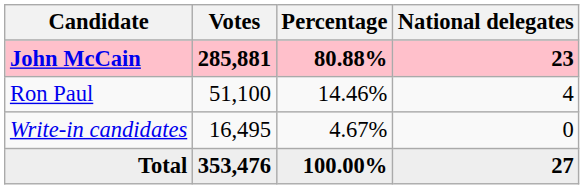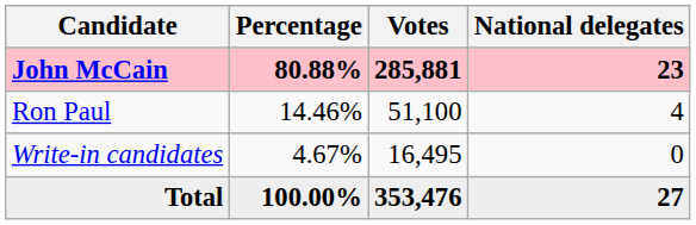 <table class="wikitable" style="text-align:right;">
 <tr>
 <th>Candidate</th>
+<th>Percentage</th>
 <th>Votes</th>
-<th>Percentage</th>
 <th>National delegates</th>
 </tr>
 <tr style="background:pink;">
 <td style="text-align:left;"><strong><a href='#'>John McCain</a></strong></td>
+<td><strong>80.88%</strong></td>
 <td><strong>285,881</strong></td>
-<td><strong>80.88%</strong></td>
 <td><strong>23</strong></td>
 </tr>
 <tr>
 <td style="text-align:left;"><a href='#'>Ron Paul</a></td>
+<td>14.46%</td>
 <td>51,100</td>
-<td>14.46%</td>
 <td>4</td>
 </tr>
 <tr>
 <td style="text-align:left;"><em><a href='#'>Write-in candidates</a></em></td>
+<td>4.67%</td>
 <td>16,495</td>
-<td>4.67%</td>
 <td>0</td>
 </tr>
 <tr style="background:#eee;">
 <td><strong>Total</strong></td>
+<td><strong>100.00%</strong></td>
 <td><strong>353,476</strong></td>
-<td><strong>100.00%</strong></td>
 <td><strong>27</strong></td>
 </tr>
 </table>
